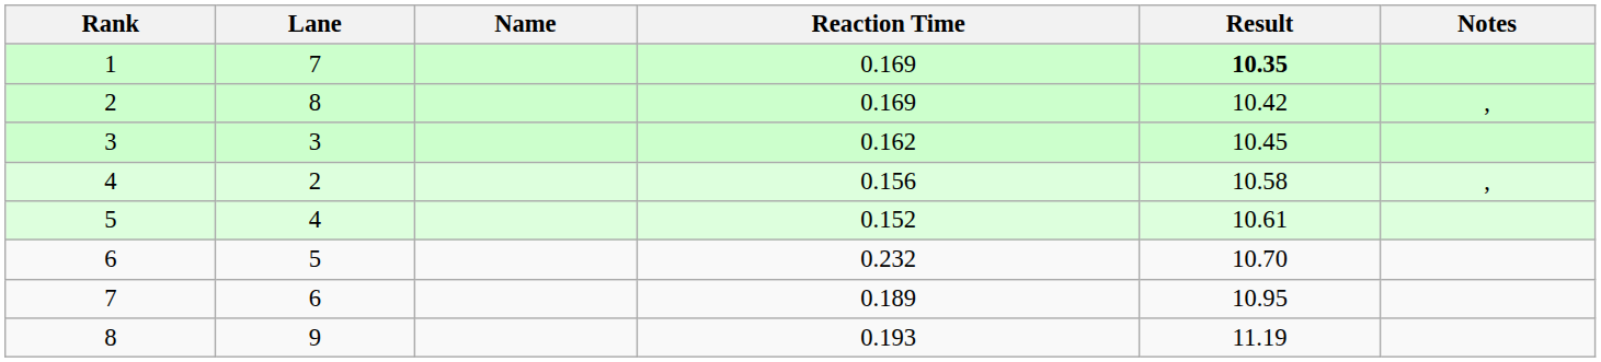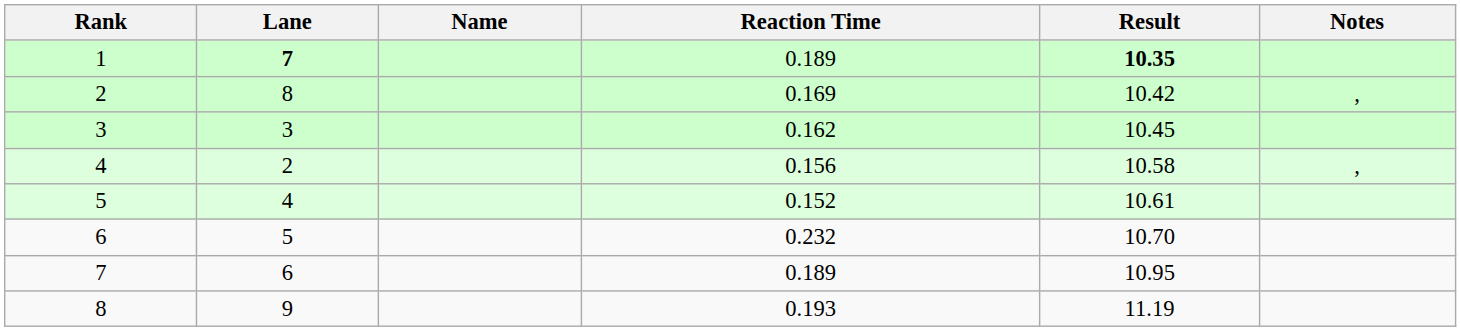 <table class="wikitable" style="text-align:center;width: 65%">
 <tr>
 <th>Rank</th>
 <th>Lane</th>
 <th>Name</th>
 <th>Reaction Time</th>
 <th>Result</th>
 <th>Notes</th>
 </tr>
 <tr bgcolor=ccffcc>
 <td>1</td>
-<td>7</td>
+<td><strong>7</strong></td>
 <td align="left"></td>
-<td>0.169</td>
+<td>0.189</td>
 <td><strong>10.35</strong></td>
 <td></td>
 </tr>
 <tr bgcolor=ccffcc>
 <td>2</td>
 <td>8</td>
 <td align="left"></td>
 <td>0.169</td>
 <td>10.42</td>
 <td>, </td>
 </tr>
 <tr bgcolor=ccffcc>
 <td>3</td>
 <td>3</td>
 <td align="left"></td>
 <td>0.162</td>
 <td>10.45</td>
 <td></td>
 </tr>
 <tr bgcolor=ddffdd>
 <td>4</td>
 <td>2</td>
 <td align="left"></td>
 <td>0.156</td>
 <td>10.58</td>
 <td>, </td>
 </tr>
 <tr bgcolor=ddffdd>
 <td>5</td>
 <td>4</td>
 <td align="left"></td>
 <td>0.152</td>
 <td>10.61</td>
 <td></td>
 </tr>
 <tr>
 <td>6</td>
 <td>5</td>
 <td align="left"></td>
 <td>0.232</td>
 <td>10.70</td>
 <td></td>
 </tr>
 <tr>
 <td>7</td>
 <td>6</td>
 <td align="left"></td>
 <td>0.189</td>
 <td>10.95</td>
 <td></td>
 </tr>
 <tr>
 <td>8</td>
 <td>9</td>
 <td align="left"></td>
 <td>0.193</td>
 <td>11.19</td>
 <td></td>
 </tr>
 </table>
